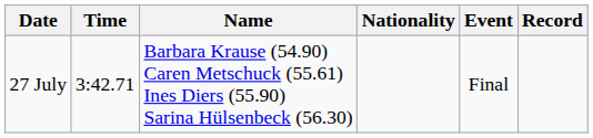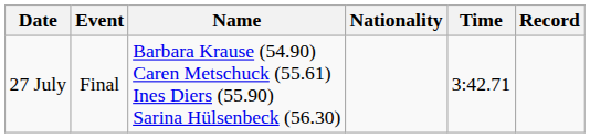 <table class=wikitable style=text-align:center>
 <tr>
 <th>Date</th>
-<th>Time</th>
+<th>Event</th>
 <th>Name</th>
 <th>Nationality</th>
-<th>Event</th>
+<th>Time</th>
 <th>Record</th>
 </tr>
 <tr>
 <td>27 July</td>
-<td>3:42.71</td>
+<td>Final</td>
 <td align=left><a href='#'>Barbara Krause</a> (54.90)<br><a href='#'>Caren Metschuck</a> (55.61)<br><a href='#'>Ines Diers</a> (55.90)<br><a href='#'>Sarina Hülsenbeck</a> (56.30)</td>
 <td align=left></td>
-<td>Final</td>
+<td>3:42.71</td>
 <td></td>
 </tr>
 </table>
